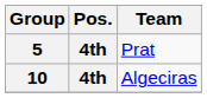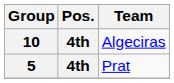 <table class="wikitable">
 <tr>
 <th>Group</th>
 <th>Pos.</th>
 <th>Team</th>
 </tr>
 <tr>
+<th>10</th>
+<th>4th</th>
+<td><a href='#'>Algeciras</a></td>
+</tr>
+<tr>
 <th>5</th>
 <th>4th</th>
 <td><a href='#'>Prat</a></td>
 </tr>
 <tr>
-<th>10</th>
-<th>4th</th>
-<td><a href='#'>Algeciras</a></td>
-</tr>
-<tr>
 </tr>
 </table>
